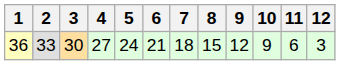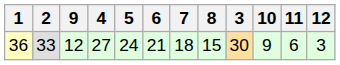 <table class="wikitable" style="font-size: 85%;">
 <tr>
 <th>1</th>
 <th>2</th>
-<th>3</th>
+<th>9</th>
 <th>4</th>
 <th>5</th>
 <th>6</th>
 <th>7</th>
 <th>8</th>
-<th>9</th>
+<th>3</th>
 <th>10</th>
 <th>11</th>
 <th>12</th>
 </tr>
 <tr align="center">
 <td style="background:#FFFFBF;">36</td>
 <td style="background:#DFDFDF;">33</td>
-<td style="background:#FFDF9F;">30</td>
+<td style="background:#DFFFDF;">12</td>
 <td style="background:#DFFFDF;">27</td>
 <td style="background:#DFFFDF;">24</td>
 <td style="background:#DFFFDF;">21</td>
 <td style="background:#DFFFDF;">18</td>
 <td style="background:#DFFFDF;">15</td>
-<td style="background:#DFFFDF;">12</td>
+<td style="background:#FFDF9F;">30</td>
 <td style="background:#DFFFDF;">9</td>
 <td style="background:#DFFFDF;">6</td>
 <td style="background:#DFFFDF;">3</td>
 </tr>
 </table>
